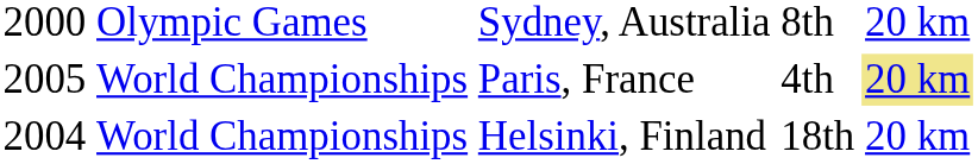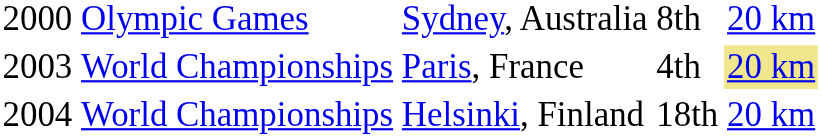 <table>
 <tr>
 <td>2000</td>
 <td><a href='#'>Olympic Games</a></td>
 <td><a href='#'>Sydney</a>, Australia</td>
 <td>8th</td>
 <td><a href='#'>20 km</a></td>
 </tr>
 <tr>
-<td>2005</td>
+<td>2003</td>
 <td><a href='#'>World Championships</a></td>
 <td><a href='#'>Paris</a>, France</td>
 <td>4th</td>
 <td style="background: khaki;"><a href='#'>20 km</a></td>
 </tr>
 <tr>
 <td>2004</td>
 <td><a href='#'>World Championships</a></td>
 <td><a href='#'>Helsinki</a>, Finland</td>
 <td>18th</td>
 <td><a href='#'>20 km</a></td>
 </tr>
 </table>
